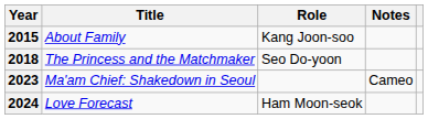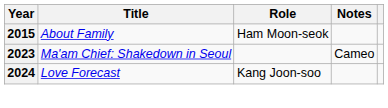 <table class="wikitable sortable plainrowheaders">
 <tr>
 <th scope="col">Year</th>
 <th scope="col">Title</th>
 <th scope="col">Role</th>
 <th>Notes</th>
 <th scope="col" class="unsortable"></th>
 </tr>
 <tr>
 <th scope="row">2015</th>
 <td><em><a href='#'>About Family</a></em></td>
-<td>Kang Joon-soo</td>
-<td></td>
-<td style="text-align:center"></td>
-</tr>
-<tr>
-<th scope="row">2018</th>
-<td><em><a href='#'>The Princess and the Matchmaker</a></em></td>
-<td>Seo Do-yoon</td>
+<td>Ham Moon-seok</td>
 <td></td>
 <td style="text-align:center"></td>
 </tr>
 <tr>
 <th scope="row">2023</th>
 <td><em><a href='#'>Ma'am Chief: Shakedown in Seoul</a></em></td>
 <td></td>
 <td>Cameo</td>
 <td style="text-align:center"></td>
 </tr>
 <tr>
 <th scope="row">2024</th>
 <td><em><a href='#'>Love Forecast</a></em></td>
-<td>Ham Moon-seok</td>
+<td>Kang Joon-soo</td>
 <td></td>
 <td style="text-align:center"></td>
 </tr>
 </table>
